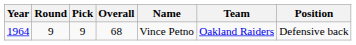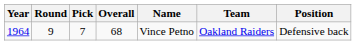 <table class="wikitable sortable" style="text-align:center;">
 <tr>
 <th>Year</th>
 <th>Round</th>
 <th>Pick</th>
 <th>Overall</th>
 <th>Name</th>
 <th>Team</th>
 <th>Position</th>
 </tr>
 <tr>
 <td><a href='#'>1964</a></td>
 <td>9</td>
-<td>9</td>
+<td>7</td>
 <td>68</td>
 <td>Vince Petno</td>
 <td><a href='#'>Oakland Raiders</a></td>
 <td>Defensive back</td>
 </tr>
 </table>
